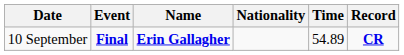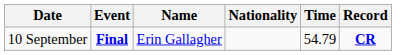 <table class="wikitable" style=text-align:center>
 <tr>
 <th>Date</th>
 <th>Event</th>
 <th>Name</th>
 <th>Nationality</th>
 <th>Time</th>
 <th>Record</th>
 </tr>
 <tr>
 <td>10 September</td>
 <td><strong><a href='#'>Final</a></strong></td>
-<td align=left><strong><a href='#'>Erin Gallagher</a></strong></td>
+<td align=left><a href='#'>Erin Gallagher</a></td>
 <td align=left></td>
-<td>54.89</td>
+<td>54.79</td>
 <td><strong><a href='#'>CR</a></strong></td>
 </tr>
 </table>
